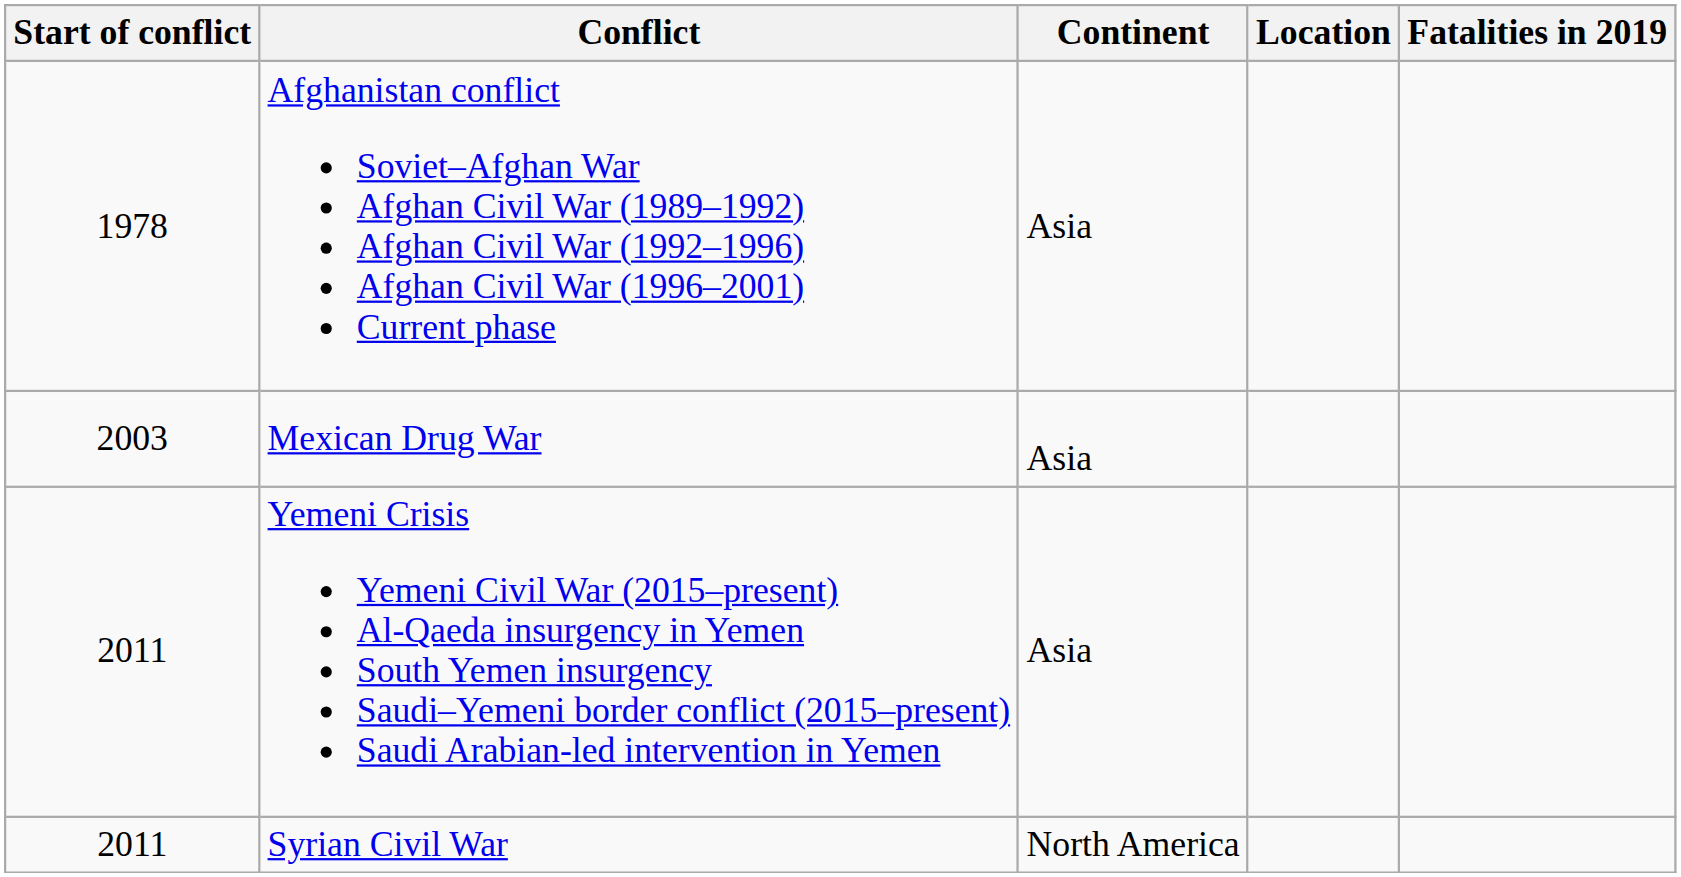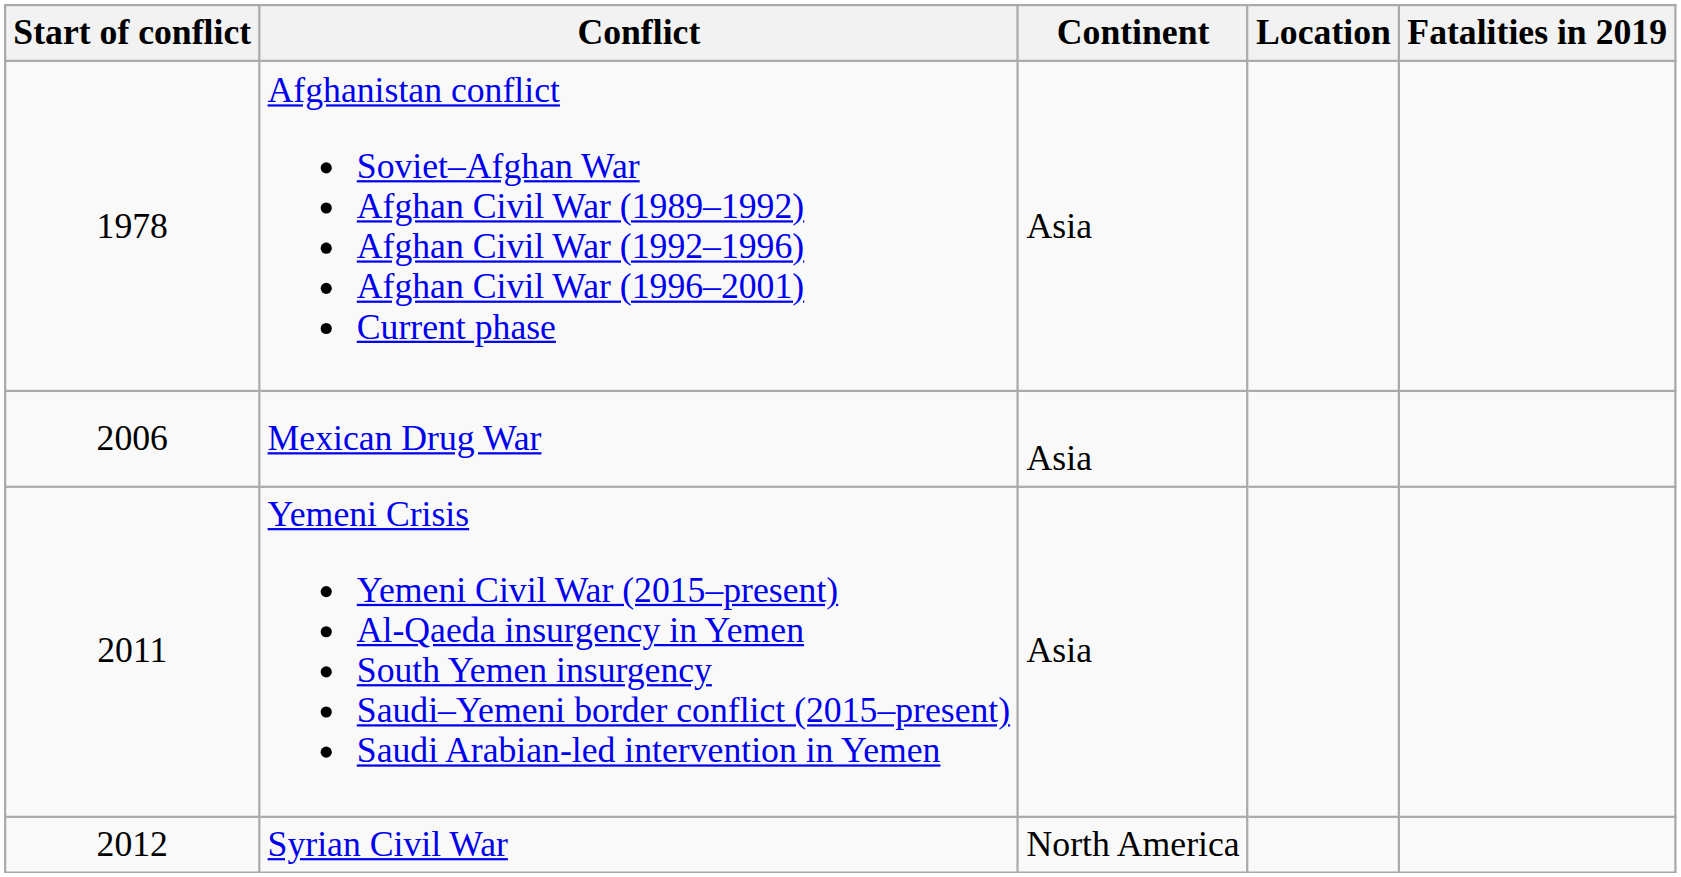 <table class="wikitable sortable">
 <tr>
 <th>Start of conflict</th>
 <th>Conflict</th>
 <th>Continent</th>
 <th>Location</th>
 <th data-sort-type="number">Fatalities in 2019</th>
 </tr>
 <tr>
 <td align=center>1978</td>
 <td><a href='#'>Afghanistan conflict</a><br><ul><li><a href='#'>Soviet–Afghan War</a></li><li><a href='#'>Afghan Civil War (1989–1992)</a></li><li><a href='#'>Afghan Civil War (1992–1996)</a></li><li><a href='#'>Afghan Civil War (1996–2001)</a></li><li><a href='#'>Current phase</a></li></ul></td>
 <td>Asia</td>
 <td></td>
 <td></td>
 </tr>
 <tr>
-<td align=center>2003</td>
+<td align=center>2006</td>
 <td><a href='#'>Mexican Drug War</a></td>
 <td><br>Asia</td>
 <td></td>
 <td></td>
 </tr>
 <tr>
 <td align=center>2011</td>
 <td><a href='#'>Yemeni Crisis</a><br><ul><li><a href='#'>Yemeni Civil War (2015–present)</a></li><li><a href='#'>Al-Qaeda insurgency in Yemen</a></li><li><a href='#'>South Yemen insurgency</a></li><li><a href='#'>Saudi–Yemeni border conflict (2015–present)</a></li><li><a href='#'>Saudi Arabian-led intervention in Yemen</a></li></ul></td>
 <td>Asia</td>
 <td><br></td>
 <td></td>
 </tr>
 <tr>
-<td align=center>2011</td>
+<td align=center>2012</td>
 <td><a href='#'>Syrian Civil War</a></td>
 <td>North America</td>
 <td></td>
 <td></td>
 </tr>
 </table>
